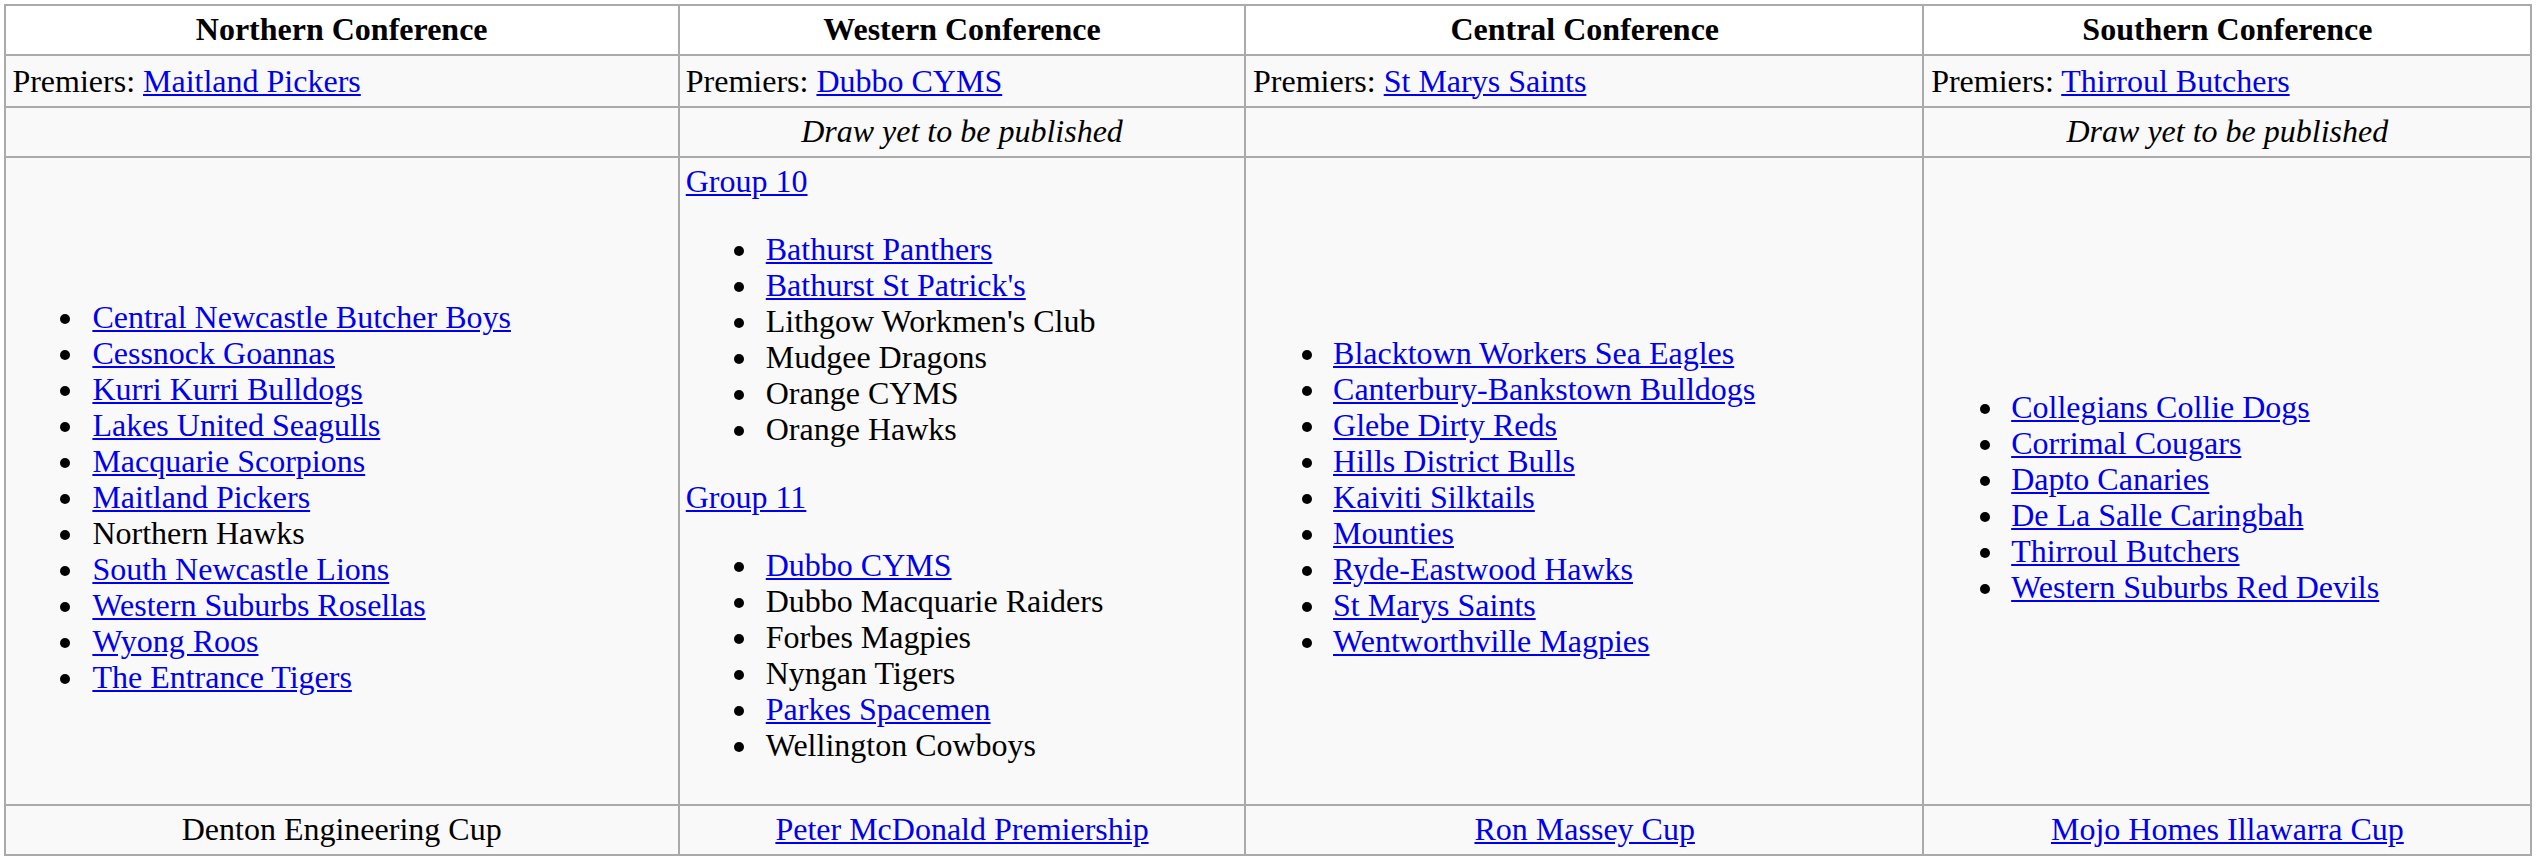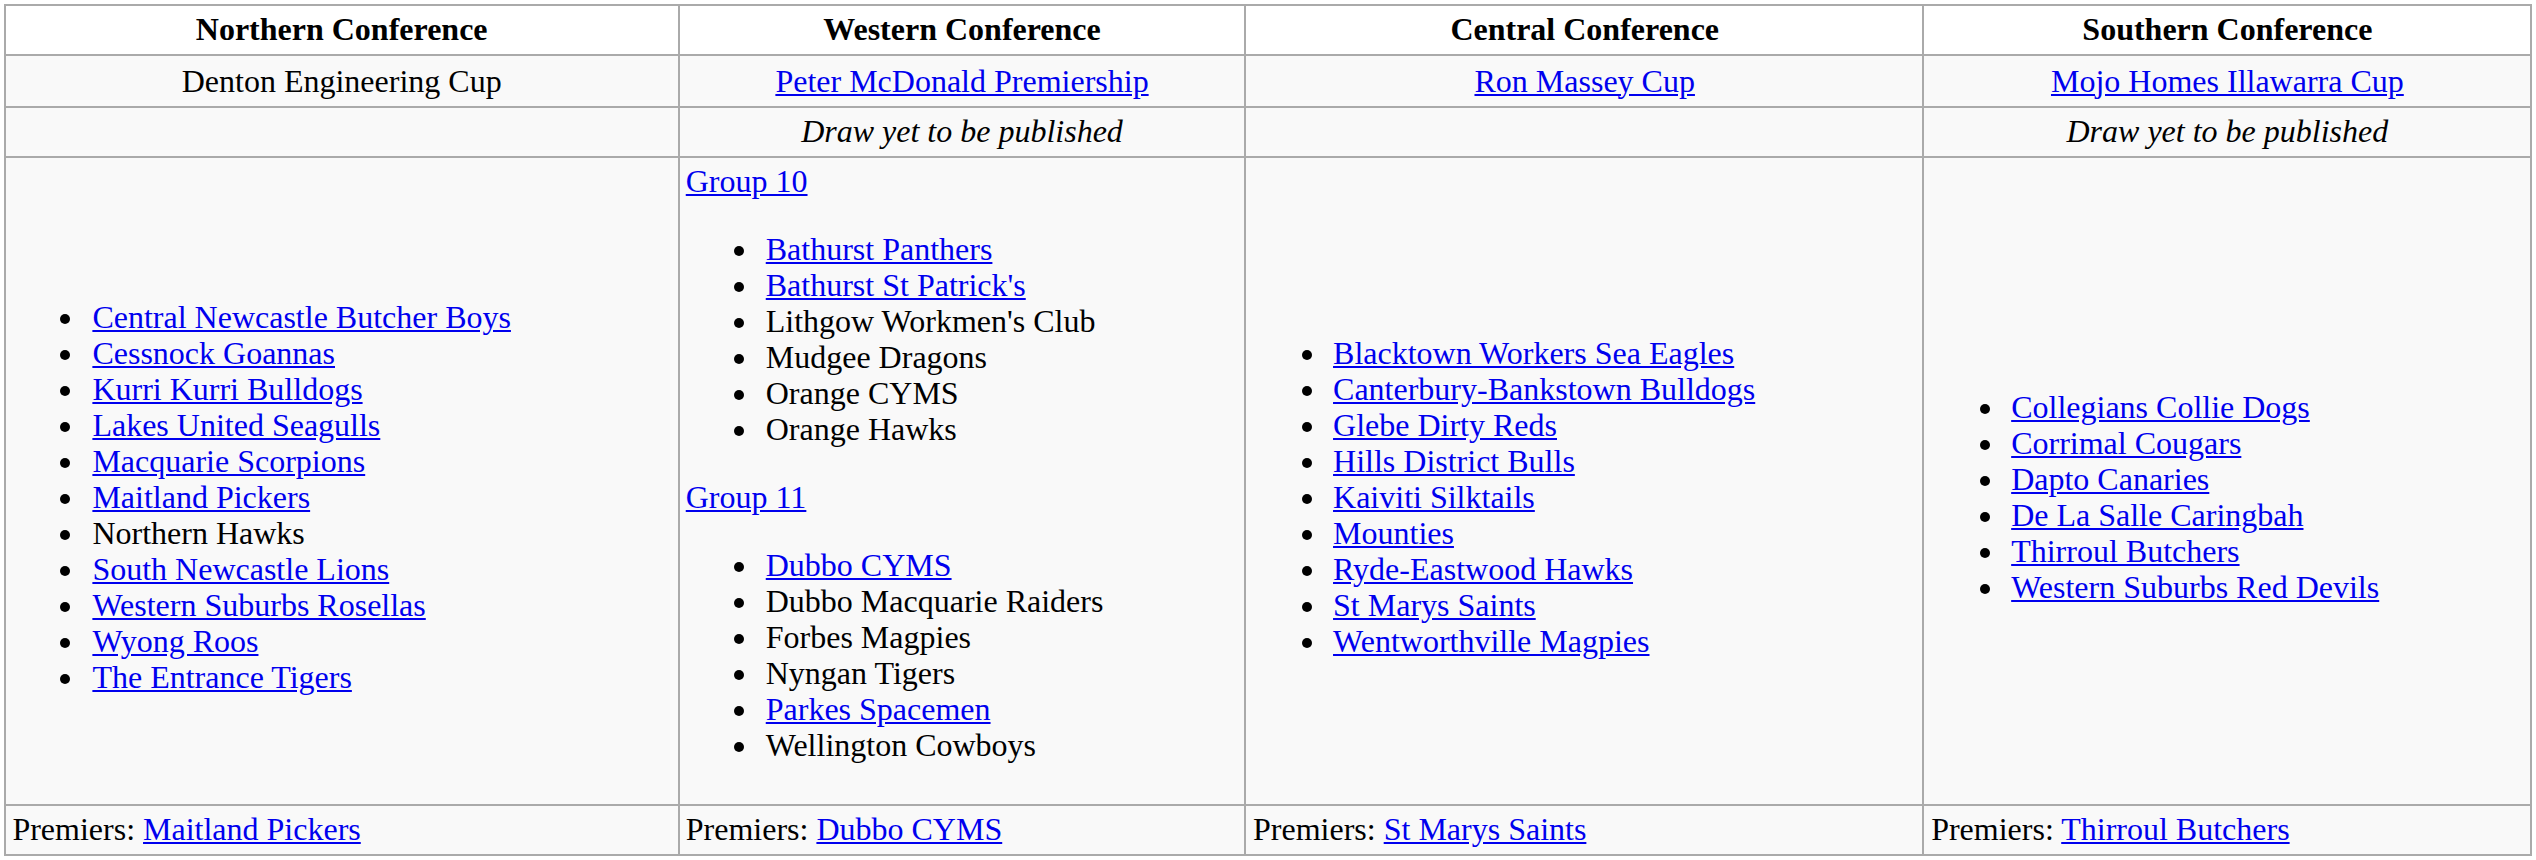 <table class="wikitable" style="width:100%; text-align:left">
 <tr>
 <th style="background:white">Northern Conference</th>
 <th style="background:white">Western Conference</th>
 <th style="background:white">Central Conference</th>
 <th style="background:white">Southern Conference</th>
 </tr>
 <tr>
-<td>Premiers:  <a href='#'>Maitland Pickers</a></td>
-<td>Premiers:  <a href='#'>Dubbo CYMS</a></td>
-<td>Premiers:  <a href='#'>St Marys Saints</a></td>
-<td>Premiers:  <a href='#'>Thirroul Butchers</a></td>
+<td align=center>Denton Engineering Cup</td>
+<td align=center><a href='#'>Peter McDonald Premiership</a></td>
+<td align=center><a href='#'>Ron Massey Cup</a></td>
+<td align=center><a href='#'>Mojo Homes Illawarra Cup</a></td>
 </tr>
 <tr>
 <td align=center></td>
 <td align=center><em>Draw yet to be published</em></td>
 <td align=center> </td>
 <td align=center><em>Draw yet to be published</em></td>
 </tr>
 <tr>
 <td><br><ul><li> <a href='#'>Central Newcastle Butcher Boys</a></li><li> <a href='#'>Cessnock Goannas</a></li><li> <a href='#'>Kurri Kurri Bulldogs</a></li><li> <a href='#'>Lakes United Seagulls</a></li><li> <a href='#'>Macquarie Scorpions</a></li><li> <a href='#'>Maitland Pickers</a></li><li> Northern Hawks</li><li> <a href='#'>South Newcastle Lions</a></li><li> <a href='#'>Western Suburbs Rosellas</a></li><li> <a href='#'>Wyong Roos</a></li><li> <a href='#'>The Entrance Tigers</a></li></ul></td>
 <td><a href='#'>Group 10</a><br><ul><li> <a href='#'>Bathurst Panthers</a></li><li> <a href='#'>Bathurst St Patrick's</a></li><li> Lithgow Workmen's Club</li><li> Mudgee Dragons</li><li> Orange CYMS</li><li> Orange Hawks</li></ul><a href='#'>Group 11</a><ul><li> <a href='#'>Dubbo CYMS</a></li><li> Dubbo Macquarie Raiders</li><li> Forbes Magpies</li><li> Nyngan Tigers</li><li> <a href='#'>Parkes Spacemen</a></li><li> Wellington Cowboys</li></ul></td>
 <td><br><ul><li> <a href='#'>Blacktown Workers Sea Eagles</a></li><li> <a href='#'>Canterbury-Bankstown Bulldogs</a></li><li> <a href='#'>Glebe Dirty Reds</a></li><li> <a href='#'>Hills District Bulls</a></li><li> <a href='#'>Kaiviti Silktails</a></li><li> <a href='#'>Mounties</a></li><li> <a href='#'>Ryde-Eastwood Hawks</a></li><li> <a href='#'>St Marys Saints</a></li><li> <a href='#'>Wentworthville Magpies</a></li></ul></td>
 <td><br><ul><li> <a href='#'>Collegians Collie Dogs</a></li><li> <a href='#'>Corrimal Cougars</a></li><li> <a href='#'>Dapto Canaries</a></li><li> <a href='#'>De La Salle Caringbah</a></li><li> <a href='#'>Thirroul Butchers</a></li><li> <a href='#'>Western Suburbs Red Devils</a></li></ul></td>
 </tr>
 <tr>
-<td align=center>Denton Engineering Cup</td>
-<td align=center><a href='#'>Peter McDonald Premiership</a></td>
-<td align=center><a href='#'>Ron Massey Cup</a></td>
-<td align=center><a href='#'>Mojo Homes Illawarra Cup</a></td>
+<td>Premiers:  <a href='#'>Maitland Pickers</a></td>
+<td>Premiers:  <a href='#'>Dubbo CYMS</a></td>
+<td>Premiers:  <a href='#'>St Marys Saints</a></td>
+<td>Premiers:  <a href='#'>Thirroul Butchers</a></td>
 </tr>
 </table>
